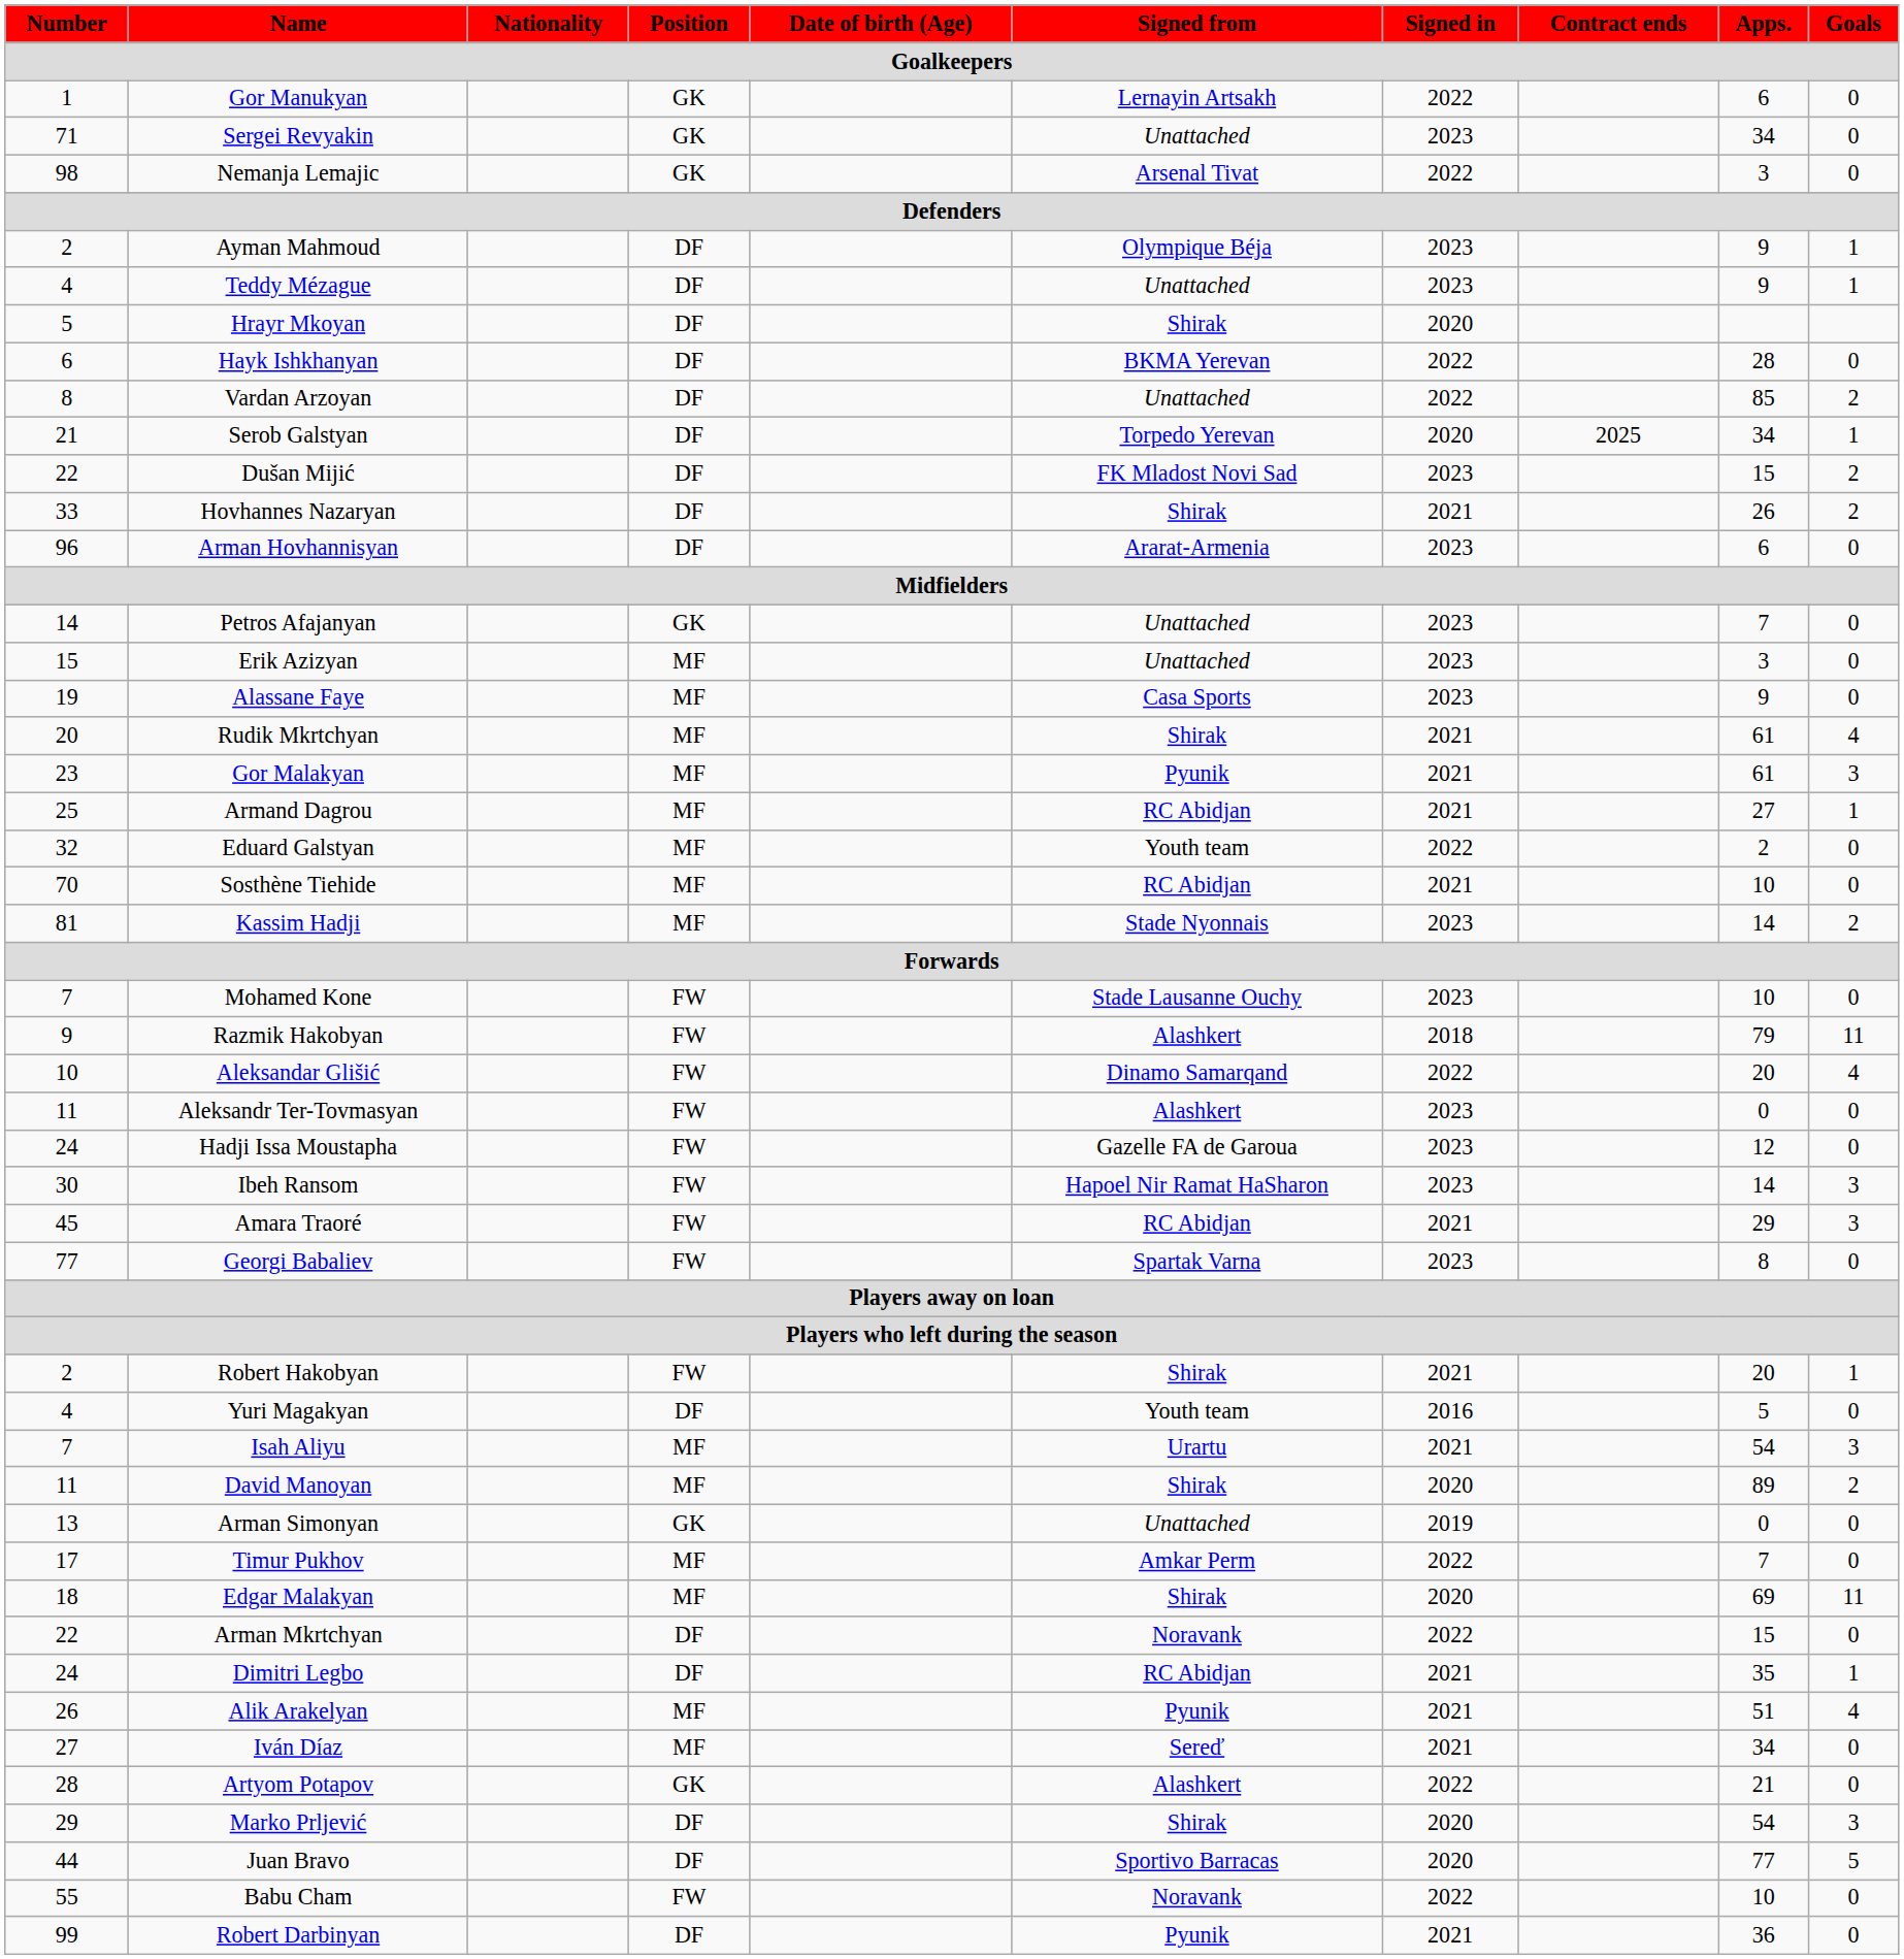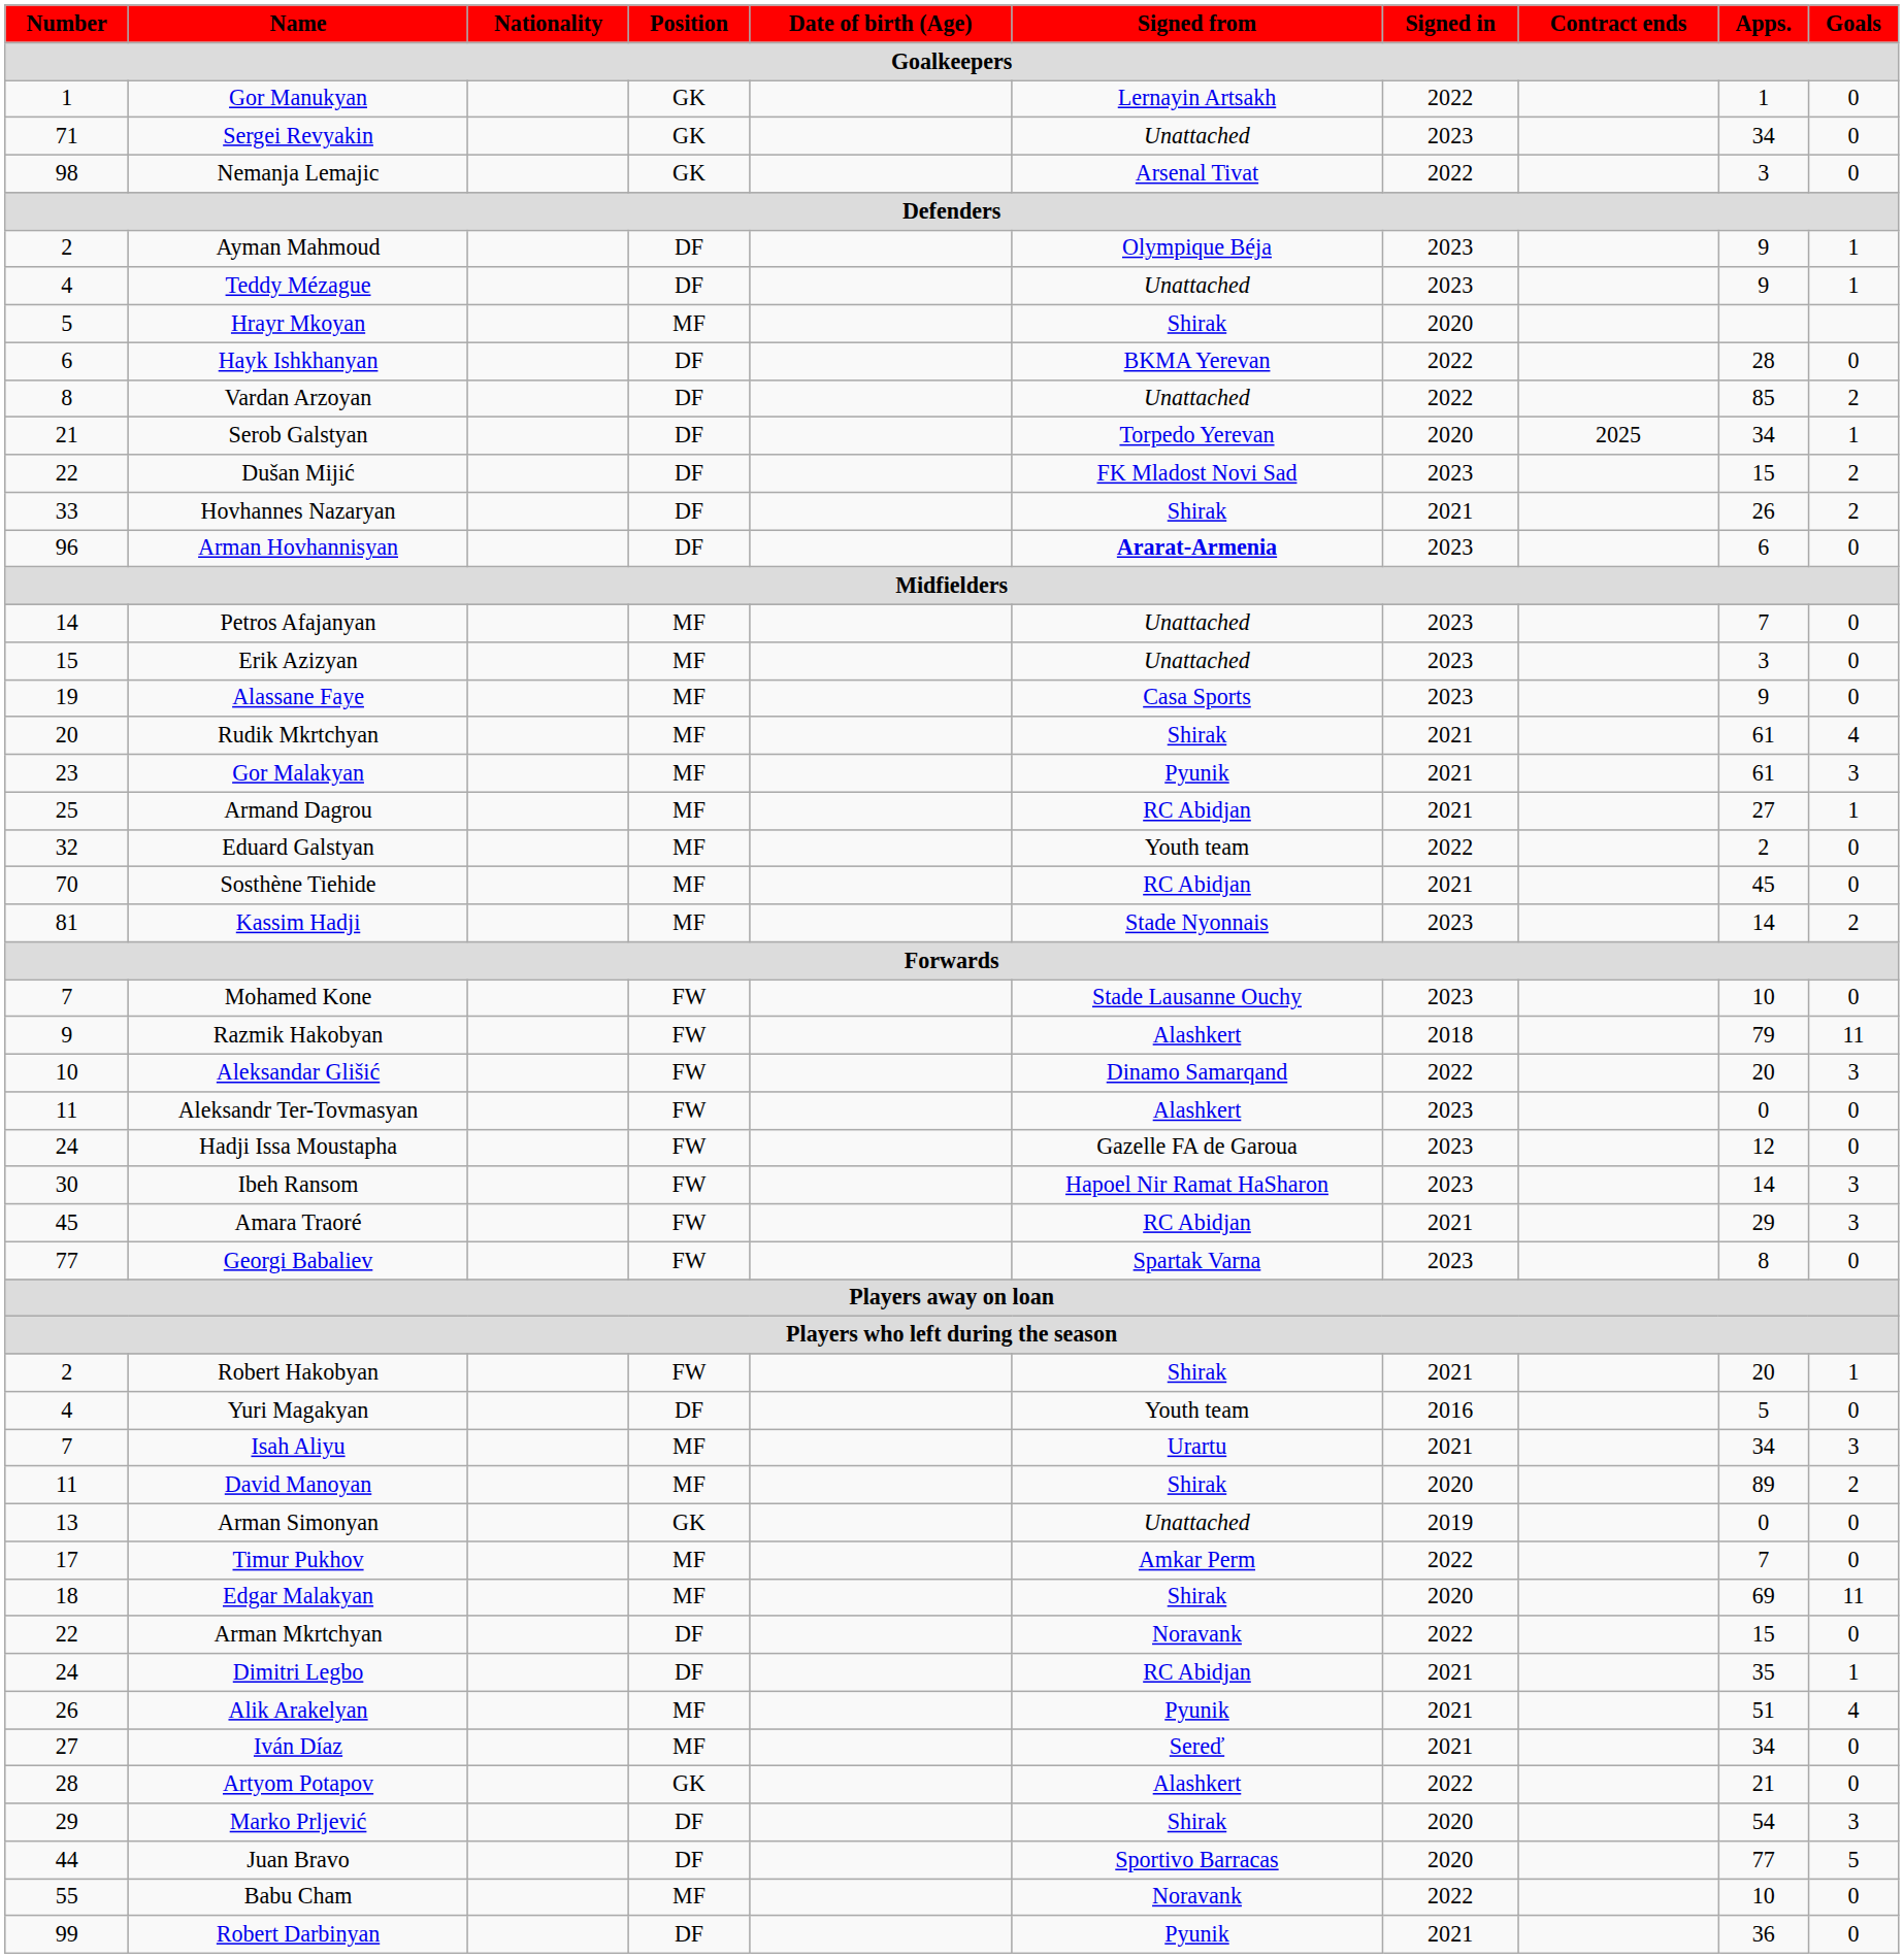 <table class="wikitable"  style="text-align:center; font-size:90%; width:95%;">
 <tr>
 <th style="background:#FF0000; color:#000000; text-align:center;">Number</th>
 <th style="background:#FF0000; color:#000000; text-align:center;">Name</th>
 <th style="background:#FF0000; color:#000000; text-align:center;">Nationality</th>
 <th style="background:#FF0000; color:#000000; text-align:center;">Position</th>
 <th style="background:#FF0000; color:#000000; text-align:center;">Date of birth (Age)</th>
 <th style="background:#FF0000; color:#000000; text-align:center;">Signed from</th>
 <th style="background:#FF0000; color:#000000; text-align:center;">Signed in</th>
 <th style="background:#FF0000; color:#000000; text-align:center;">Contract ends</th>
 <th style="background:#FF0000; color:#000000; text-align:center;">Apps.</th>
 <th style="background:#FF0000; color:#000000; text-align:center;">Goals</th>
 </tr>
 <tr>
 <th colspan="11"  style="background:#dcdcdc; text-align:center;">Goalkeepers</th>
 </tr>
 <tr>
 <td>1</td>
 <td><a href='#'>Gor Manukyan</a></td>
 <td></td>
 <td>GK</td>
 <td></td>
 <td><a href='#'>Lernayin Artsakh</a></td>
 <td>2022</td>
 <td></td>
-<td>6</td>
+<td>1</td>
 <td>0</td>
 </tr>
 <tr>
 <td>71</td>
 <td><a href='#'>Sergei Revyakin</a></td>
 <td></td>
 <td>GK</td>
 <td></td>
 <td><em>Unattached</em></td>
 <td>2023</td>
 <td></td>
 <td>34</td>
 <td>0</td>
 </tr>
 <tr>
 <td>98</td>
 <td>Nemanja Lemajic</td>
 <td></td>
 <td>GK</td>
 <td></td>
 <td><a href='#'>Arsenal Tivat</a></td>
 <td>2022</td>
 <td></td>
 <td>3</td>
 <td>0</td>
 </tr>
 <tr>
 <th colspan="11"  style="background:#dcdcdc; text-align:center;">Defenders</th>
 </tr>
 <tr>
 <td>2</td>
 <td>Ayman Mahmoud</td>
 <td></td>
 <td>DF</td>
 <td></td>
 <td><a href='#'>Olympique Béja</a></td>
 <td>2023</td>
 <td></td>
 <td>9</td>
 <td>1</td>
 </tr>
 <tr>
 <td>4</td>
 <td><a href='#'>Teddy Mézague</a></td>
 <td></td>
 <td>DF</td>
 <td></td>
 <td><em>Unattached</em></td>
 <td>2023</td>
 <td></td>
 <td>9</td>
 <td>1</td>
 </tr>
 <tr>
 <td>5</td>
 <td><a href='#'>Hrayr Mkoyan</a></td>
 <td></td>
-<td>DF</td>
+<td>MF</td>
 <td></td>
 <td><a href='#'>Shirak</a></td>
 <td>2020</td>
 <td></td>
 <td></td>
 <td></td>
 </tr>
 <tr>
 <td>6</td>
 <td><a href='#'>Hayk Ishkhanyan</a></td>
 <td></td>
 <td>DF</td>
 <td></td>
 <td><a href='#'>BKMA Yerevan</a></td>
 <td>2022</td>
 <td></td>
 <td>28</td>
 <td>0</td>
 </tr>
 <tr>
 <td>8</td>
 <td>Vardan Arzoyan</td>
 <td></td>
 <td>DF</td>
 <td></td>
 <td><em>Unattached</em></td>
 <td>2022</td>
 <td></td>
 <td>85</td>
 <td>2</td>
 </tr>
 <tr>
 <td>21</td>
 <td>Serob Galstyan</td>
 <td></td>
 <td>DF</td>
 <td></td>
 <td><a href='#'>Torpedo Yerevan</a></td>
 <td>2020</td>
 <td>2025</td>
 <td>34</td>
 <td>1</td>
 </tr>
 <tr>
 <td>22</td>
 <td>Dušan Mijić</td>
 <td></td>
 <td>DF</td>
 <td></td>
 <td><a href='#'>FK Mladost Novi Sad</a></td>
 <td>2023</td>
 <td></td>
 <td>15</td>
 <td>2</td>
 </tr>
 <tr>
 <td>33</td>
 <td>Hovhannes Nazaryan</td>
 <td></td>
 <td>DF</td>
 <td></td>
 <td><a href='#'>Shirak</a></td>
 <td>2021</td>
 <td></td>
 <td>26</td>
 <td>2</td>
 </tr>
 <tr>
 <td>96</td>
 <td><a href='#'>Arman Hovhannisyan</a></td>
 <td></td>
 <td>DF</td>
 <td></td>
-<td><a href='#'>Ararat-Armenia</a></td>
+<td><strong><a href='#'>Ararat-Armenia</a></strong></td>
 <td>2023</td>
 <td></td>
 <td>6</td>
 <td>0</td>
 </tr>
 <tr>
 <th colspan="11"  style="background:#dcdcdc; text-align:center;">Midfielders</th>
 </tr>
 <tr>
 <td>14</td>
 <td>Petros Afajanyan</td>
 <td></td>
-<td>GK</td>
+<td>MF</td>
 <td></td>
 <td><em>Unattached</em></td>
 <td>2023</td>
 <td></td>
 <td>7</td>
 <td>0</td>
 </tr>
 <tr>
 <td>15</td>
 <td>Erik Azizyan</td>
 <td></td>
 <td>MF</td>
 <td></td>
 <td><em>Unattached</em></td>
 <td>2023</td>
 <td></td>
 <td>3</td>
 <td>0</td>
 </tr>
 <tr>
 <td>19</td>
 <td><a href='#'>Alassane Faye</a></td>
 <td></td>
 <td>MF</td>
 <td></td>
 <td><a href='#'>Casa Sports</a></td>
 <td>2023</td>
 <td></td>
 <td>9</td>
 <td>0</td>
 </tr>
 <tr>
 <td>20</td>
 <td>Rudik Mkrtchyan</td>
 <td></td>
 <td>MF</td>
 <td></td>
 <td><a href='#'>Shirak</a></td>
 <td>2021</td>
 <td></td>
 <td>61</td>
 <td>4</td>
 </tr>
 <tr>
 <td>23</td>
 <td><a href='#'>Gor Malakyan</a></td>
 <td></td>
 <td>MF</td>
 <td></td>
 <td><a href='#'>Pyunik</a></td>
 <td>2021</td>
 <td></td>
 <td>61</td>
 <td>3</td>
 </tr>
 <tr>
 <td>25</td>
 <td>Armand Dagrou</td>
 <td></td>
 <td>MF</td>
 <td></td>
 <td><a href='#'>RC Abidjan</a></td>
 <td>2021</td>
 <td></td>
 <td>27</td>
 <td>1</td>
 </tr>
 <tr>
 <td>32</td>
 <td>Eduard Galstyan</td>
 <td></td>
 <td>MF</td>
 <td></td>
 <td>Youth team</td>
 <td>2022</td>
 <td></td>
 <td>2</td>
 <td>0</td>
 </tr>
 <tr>
 <td>70</td>
 <td>Sosthène Tiehide</td>
 <td></td>
 <td>MF</td>
 <td></td>
 <td><a href='#'>RC Abidjan</a></td>
 <td>2021</td>
 <td></td>
-<td>10</td>
+<td>45</td>
 <td>0</td>
 </tr>
 <tr>
 <td>81</td>
 <td><a href='#'>Kassim Hadji</a></td>
 <td></td>
 <td>MF</td>
 <td></td>
 <td><a href='#'>Stade Nyonnais</a></td>
 <td>2023</td>
 <td></td>
 <td>14</td>
 <td>2</td>
 </tr>
 <tr>
 <th colspan="11"  style="background:#dcdcdc; text-align:center;">Forwards</th>
 </tr>
 <tr>
 <td>7</td>
 <td>Mohamed Kone</td>
 <td></td>
 <td>FW</td>
 <td></td>
 <td><a href='#'>Stade Lausanne Ouchy</a></td>
 <td>2023</td>
 <td></td>
 <td>10</td>
 <td>0</td>
 </tr>
 <tr>
 <td>9</td>
 <td>Razmik Hakobyan</td>
 <td></td>
 <td>FW</td>
 <td></td>
 <td><a href='#'>Alashkert</a></td>
 <td>2018</td>
 <td></td>
 <td>79</td>
 <td>11</td>
 </tr>
 <tr>
 <td>10</td>
 <td><a href='#'>Aleksandar Glišić</a></td>
 <td></td>
 <td>FW</td>
 <td></td>
 <td><a href='#'>Dinamo Samarqand</a></td>
 <td>2022</td>
 <td></td>
 <td>20</td>
-<td>4</td>
+<td>3</td>
 </tr>
 <tr>
 <td>11</td>
 <td>Aleksandr Ter-Tovmasyan</td>
 <td></td>
 <td>FW</td>
 <td></td>
 <td><a href='#'>Alashkert</a></td>
 <td>2023</td>
 <td></td>
 <td>0</td>
 <td>0</td>
 </tr>
 <tr>
 <td>24</td>
 <td>Hadji Issa Moustapha</td>
 <td></td>
 <td>FW</td>
 <td></td>
 <td>Gazelle FA de Garoua</td>
 <td>2023</td>
 <td></td>
 <td>12</td>
 <td>0</td>
 </tr>
 <tr>
 <td>30</td>
 <td>Ibeh Ransom</td>
 <td></td>
 <td>FW</td>
 <td></td>
 <td><a href='#'>Hapoel Nir Ramat HaSharon</a></td>
 <td>2023</td>
 <td></td>
 <td>14</td>
 <td>3</td>
 </tr>
 <tr>
 <td>45</td>
 <td>Amara Traoré</td>
 <td></td>
 <td>FW</td>
 <td></td>
 <td><a href='#'>RC Abidjan</a></td>
 <td>2021</td>
 <td></td>
 <td>29</td>
 <td>3</td>
 </tr>
 <tr>
 <td>77</td>
 <td><a href='#'>Georgi Babaliev</a></td>
 <td></td>
 <td>FW</td>
 <td></td>
 <td><a href='#'>Spartak Varna</a></td>
 <td>2023</td>
 <td></td>
 <td>8</td>
 <td>0</td>
 </tr>
 <tr>
 <th colspan="11"  style="background:#dcdcdc; text-align:center;">Players away on loan</th>
 </tr>
 <tr>
 <th colspan="11"  style="background:#dcdcdc; text-align:center;">Players who left during the season</th>
 </tr>
 <tr>
 <td>2</td>
 <td>Robert Hakobyan</td>
 <td></td>
 <td>FW</td>
 <td></td>
 <td><a href='#'>Shirak</a></td>
 <td>2021</td>
 <td></td>
 <td>20</td>
 <td>1</td>
 </tr>
 <tr>
 <td>4</td>
 <td>Yuri Magakyan</td>
 <td></td>
 <td>DF</td>
 <td></td>
 <td>Youth team</td>
 <td>2016</td>
 <td></td>
 <td>5</td>
 <td>0</td>
 </tr>
 <tr>
 <td>7</td>
 <td><a href='#'>Isah Aliyu</a></td>
 <td></td>
 <td>MF</td>
 <td></td>
 <td><a href='#'>Urartu</a></td>
 <td>2021</td>
 <td></td>
-<td>54</td>
+<td>34</td>
 <td>3</td>
 </tr>
 <tr>
 <td>11</td>
 <td><a href='#'>David Manoyan</a></td>
 <td></td>
 <td>MF</td>
 <td></td>
 <td><a href='#'>Shirak</a></td>
 <td>2020</td>
 <td></td>
 <td>89</td>
 <td>2</td>
 </tr>
 <tr>
 <td>13</td>
 <td>Arman Simonyan</td>
 <td></td>
 <td>GK</td>
 <td></td>
 <td><em>Unattached</em></td>
 <td>2019</td>
 <td></td>
 <td>0</td>
 <td>0</td>
 </tr>
 <tr>
 <td>17</td>
 <td><a href='#'>Timur Pukhov</a></td>
 <td></td>
 <td>MF</td>
 <td></td>
 <td><a href='#'>Amkar Perm</a></td>
 <td>2022</td>
 <td></td>
 <td>7</td>
 <td>0</td>
 </tr>
 <tr>
 <td>18</td>
 <td><a href='#'>Edgar Malakyan</a></td>
 <td></td>
 <td>MF</td>
 <td></td>
 <td><a href='#'>Shirak</a></td>
 <td>2020</td>
 <td></td>
 <td>69</td>
 <td>11</td>
 </tr>
 <tr>
 <td>22</td>
 <td>Arman Mkrtchyan</td>
 <td></td>
 <td>DF</td>
 <td></td>
 <td><a href='#'>Noravank</a></td>
 <td>2022</td>
 <td></td>
 <td>15</td>
 <td>0</td>
 </tr>
 <tr>
 <td>24</td>
 <td><a href='#'>Dimitri Legbo</a></td>
 <td></td>
 <td>DF</td>
 <td></td>
 <td><a href='#'>RC Abidjan</a></td>
 <td>2021</td>
 <td></td>
 <td>35</td>
 <td>1</td>
 </tr>
 <tr>
 <td>26</td>
 <td><a href='#'>Alik Arakelyan</a></td>
 <td></td>
 <td>MF</td>
 <td></td>
 <td><a href='#'>Pyunik</a></td>
 <td>2021</td>
 <td></td>
 <td>51</td>
 <td>4</td>
 </tr>
 <tr>
 <td>27</td>
 <td><a href='#'>Iván Díaz</a></td>
 <td></td>
 <td>MF</td>
 <td></td>
 <td><a href='#'>Sereď</a></td>
 <td>2021</td>
 <td></td>
 <td>34</td>
 <td>0</td>
 </tr>
 <tr>
 <td>28</td>
 <td><a href='#'>Artyom Potapov</a></td>
 <td></td>
 <td>GK</td>
 <td></td>
 <td><a href='#'>Alashkert</a></td>
 <td>2022</td>
 <td></td>
 <td>21</td>
 <td>0</td>
 </tr>
 <tr>
 <td>29</td>
 <td><a href='#'>Marko Prljević</a></td>
 <td></td>
 <td>DF</td>
 <td></td>
 <td><a href='#'>Shirak</a></td>
 <td>2020</td>
 <td></td>
 <td>54</td>
 <td>3</td>
 </tr>
 <tr>
 <td>44</td>
 <td>Juan Bravo</td>
 <td></td>
 <td>DF</td>
 <td></td>
 <td><a href='#'>Sportivo Barracas</a></td>
 <td>2020</td>
 <td></td>
 <td>77</td>
 <td>5</td>
 </tr>
 <tr>
 <td>55</td>
 <td>Babu Cham</td>
 <td></td>
-<td>FW</td>
+<td>MF</td>
 <td></td>
 <td><a href='#'>Noravank</a></td>
 <td>2022</td>
 <td></td>
 <td>10</td>
 <td>0</td>
 </tr>
 <tr>
 <td>99</td>
 <td><a href='#'>Robert Darbinyan</a></td>
 <td></td>
 <td>DF</td>
 <td></td>
 <td><a href='#'>Pyunik</a></td>
 <td>2021</td>
 <td></td>
 <td>36</td>
 <td>0</td>
 </tr>
 </table>
